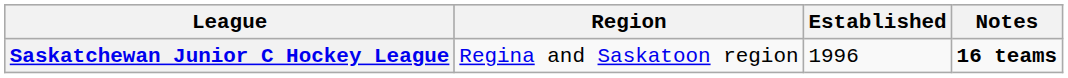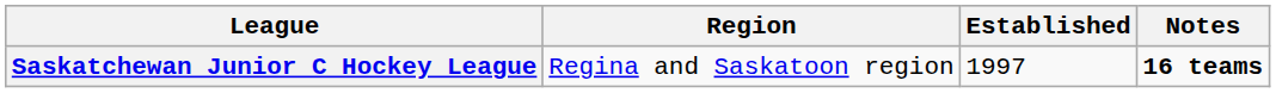 <table class="wikitable plainrowheaders">
 <tr>
 <th scope="col">League</th>
 <th scope="col">Region</th>
 <th scope="col">Established</th>
 <th scope="col">Notes</th>
 </tr>
 <tr>
 <th scope="col"><a href='#'>Saskatchewan Junior C Hockey League</a></th>
 <td><a href='#'>Regina</a> and <a href='#'>Saskatoon</a> region</td>
-<td>1996</td>
+<td>1997</td>
 <td><strong>16 teams</strong></td>
 </tr>
 </table>
